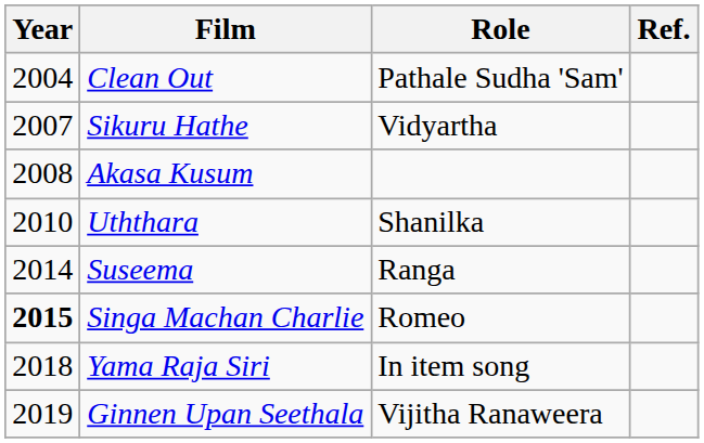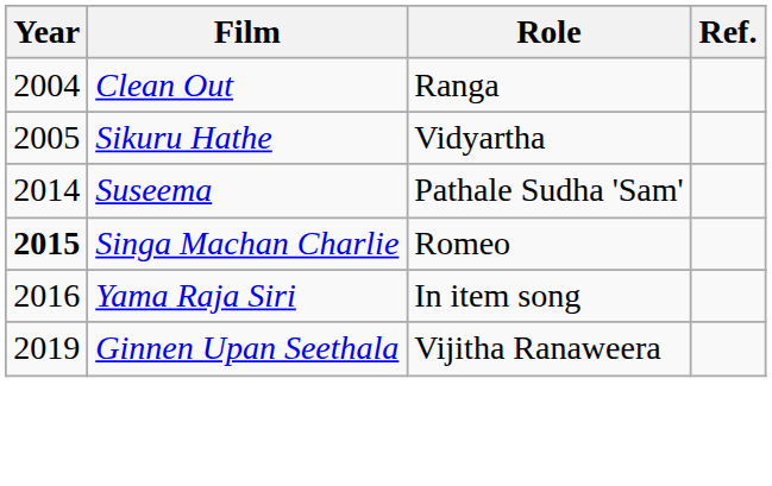 <table class="wikitable">
 <tr>
 <th>Year</th>
 <th>Film</th>
 <th>Role</th>
 <th>Ref.</th>
 </tr>
 <tr>
 <td>2004</td>
 <td><em><a href='#'>Clean Out</a></em></td>
-<td>Pathale Sudha 'Sam'</td>
+<td>Ranga</td>
 <td></td>
 </tr>
 <tr>
-<td>2007</td>
+<td>2005</td>
 <td><em><a href='#'>Sikuru Hathe</a></em></td>
 <td>Vidyartha</td>
 <td></td>
 </tr>
 <tr>
-<td>2008</td>
-<td><em><a href='#'>Akasa Kusum</a></em></td>
-<td></td>
-<td></td>
-</tr>
-<tr>
-<td>2010</td>
-<td><em><a href='#'>Uththara</a></em></td>
-<td>Shanilka</td>
-<td></td>
-</tr>
-<tr>
 <td>2014</td>
 <td><em><a href='#'>Suseema</a></em></td>
-<td>Ranga</td>
+<td>Pathale Sudha 'Sam'</td>
 <td></td>
 </tr>
 <tr>
 <td><strong>2015</strong></td>
 <td><em><a href='#'>Singa Machan Charlie</a></em></td>
 <td>Romeo</td>
 <td></td>
 </tr>
 <tr>
-<td>2018</td>
+<td>2016</td>
 <td><em><a href='#'>Yama Raja Siri</a></em></td>
 <td>In item song</td>
 <td></td>
 </tr>
 <tr>
 <td>2019</td>
 <td><em><a href='#'>Ginnen Upan Seethala</a></em></td>
 <td>Vijitha Ranaweera</td>
 <td></td>
 </tr>
 </table>
